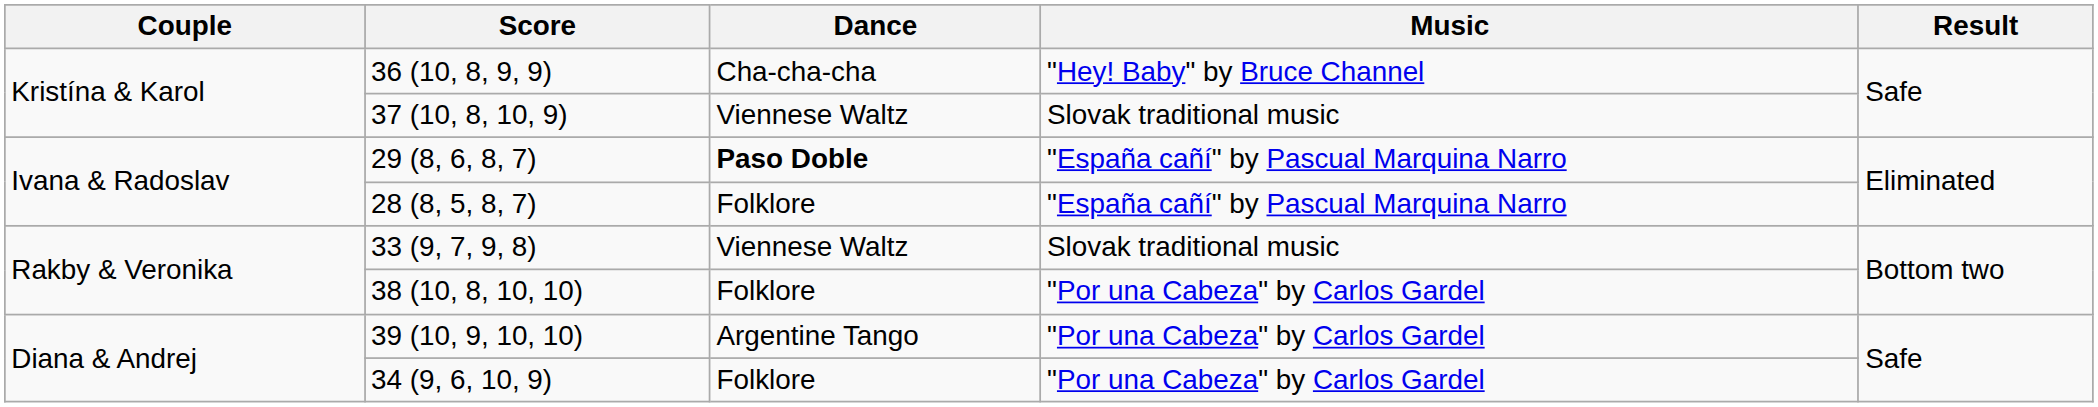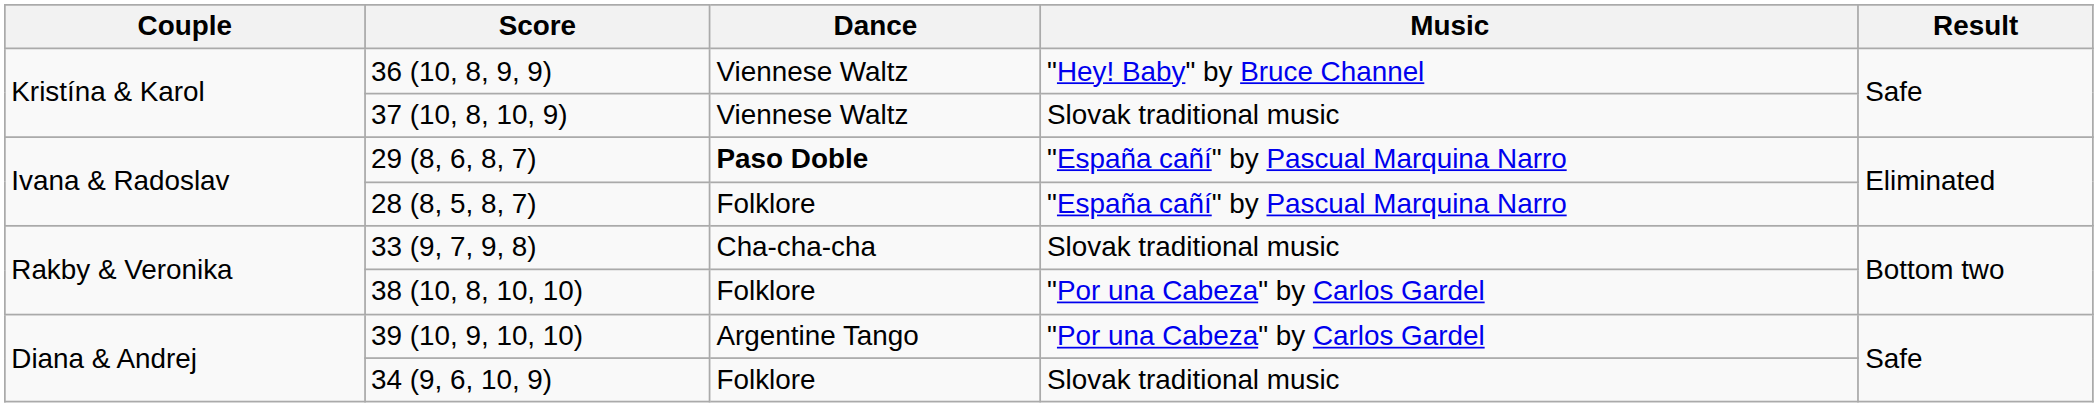 <table class="wikitable sortable" style="width:95%; white-space;">
 <tr>
 <th class=unsortable>Couple</th>
 <th>Score</th>
 <th>Dance</th>
 <th class=unsortable>Music</th>
 <th>Result</th>
 </tr>
 <tr>
 <td rowspan=2>Kristína & Karol</td>
 <td>36 (10, 8, 9, 9)</td>
-<td>Cha-cha-cha</td>
+<td>Viennese Waltz</td>
 <td>"<a href='#'>Hey! Baby</a>" by <a href='#'>Bruce Channel</a></td>
 <td rowspan=2>Safe</td>
 </tr>
 <tr>
 <td>37 (10, 8, 10, 9)</td>
 <td>Viennese Waltz</td>
 <td>Slovak traditional music</td>
 </tr>
 <tr>
 <td rowspan=2>Ivana & Radoslav</td>
 <td>29 (8, 6, 8, 7)</td>
 <td><strong>Paso Doble</strong></td>
 <td>"<a href='#'>España cañí</a>" by <a href='#'>Pascual Marquina Narro</a></td>
 <td rowspan=2>Eliminated</td>
 </tr>
 <tr>
 <td>28 (8, 5, 8, 7)</td>
 <td>Folklore</td>
 <td>"<a href='#'>España cañí</a>" by <a href='#'>Pascual Marquina Narro</a></td>
 </tr>
 <tr>
 <td rowspan=2>Rakby & Veronika</td>
 <td>33 (9, 7, 9, 8)</td>
-<td>Viennese Waltz</td>
+<td>Cha-cha-cha</td>
 <td>Slovak traditional music</td>
 <td rowspan=2>Bottom two</td>
 </tr>
 <tr>
 <td>38 (10, 8, 10, 10)</td>
 <td>Folklore</td>
 <td>"<a href='#'>Por una Cabeza</a>" by <a href='#'>Carlos Gardel</a></td>
 </tr>
 <tr>
 <td rowspan=2>Diana & Andrej</td>
 <td>39 (10, 9, 10, 10)</td>
 <td>Argentine Tango</td>
 <td>"<a href='#'>Por una Cabeza</a>" by <a href='#'>Carlos Gardel</a></td>
 <td rowspan=2>Safe</td>
 </tr>
 <tr>
 <td>34 (9, 6, 10, 9)</td>
 <td>Folklore</td>
-<td>"<a href='#'>Por una Cabeza</a>" by <a href='#'>Carlos Gardel</a></td>
+<td>Slovak traditional music</td>
 </tr>
 </table>
